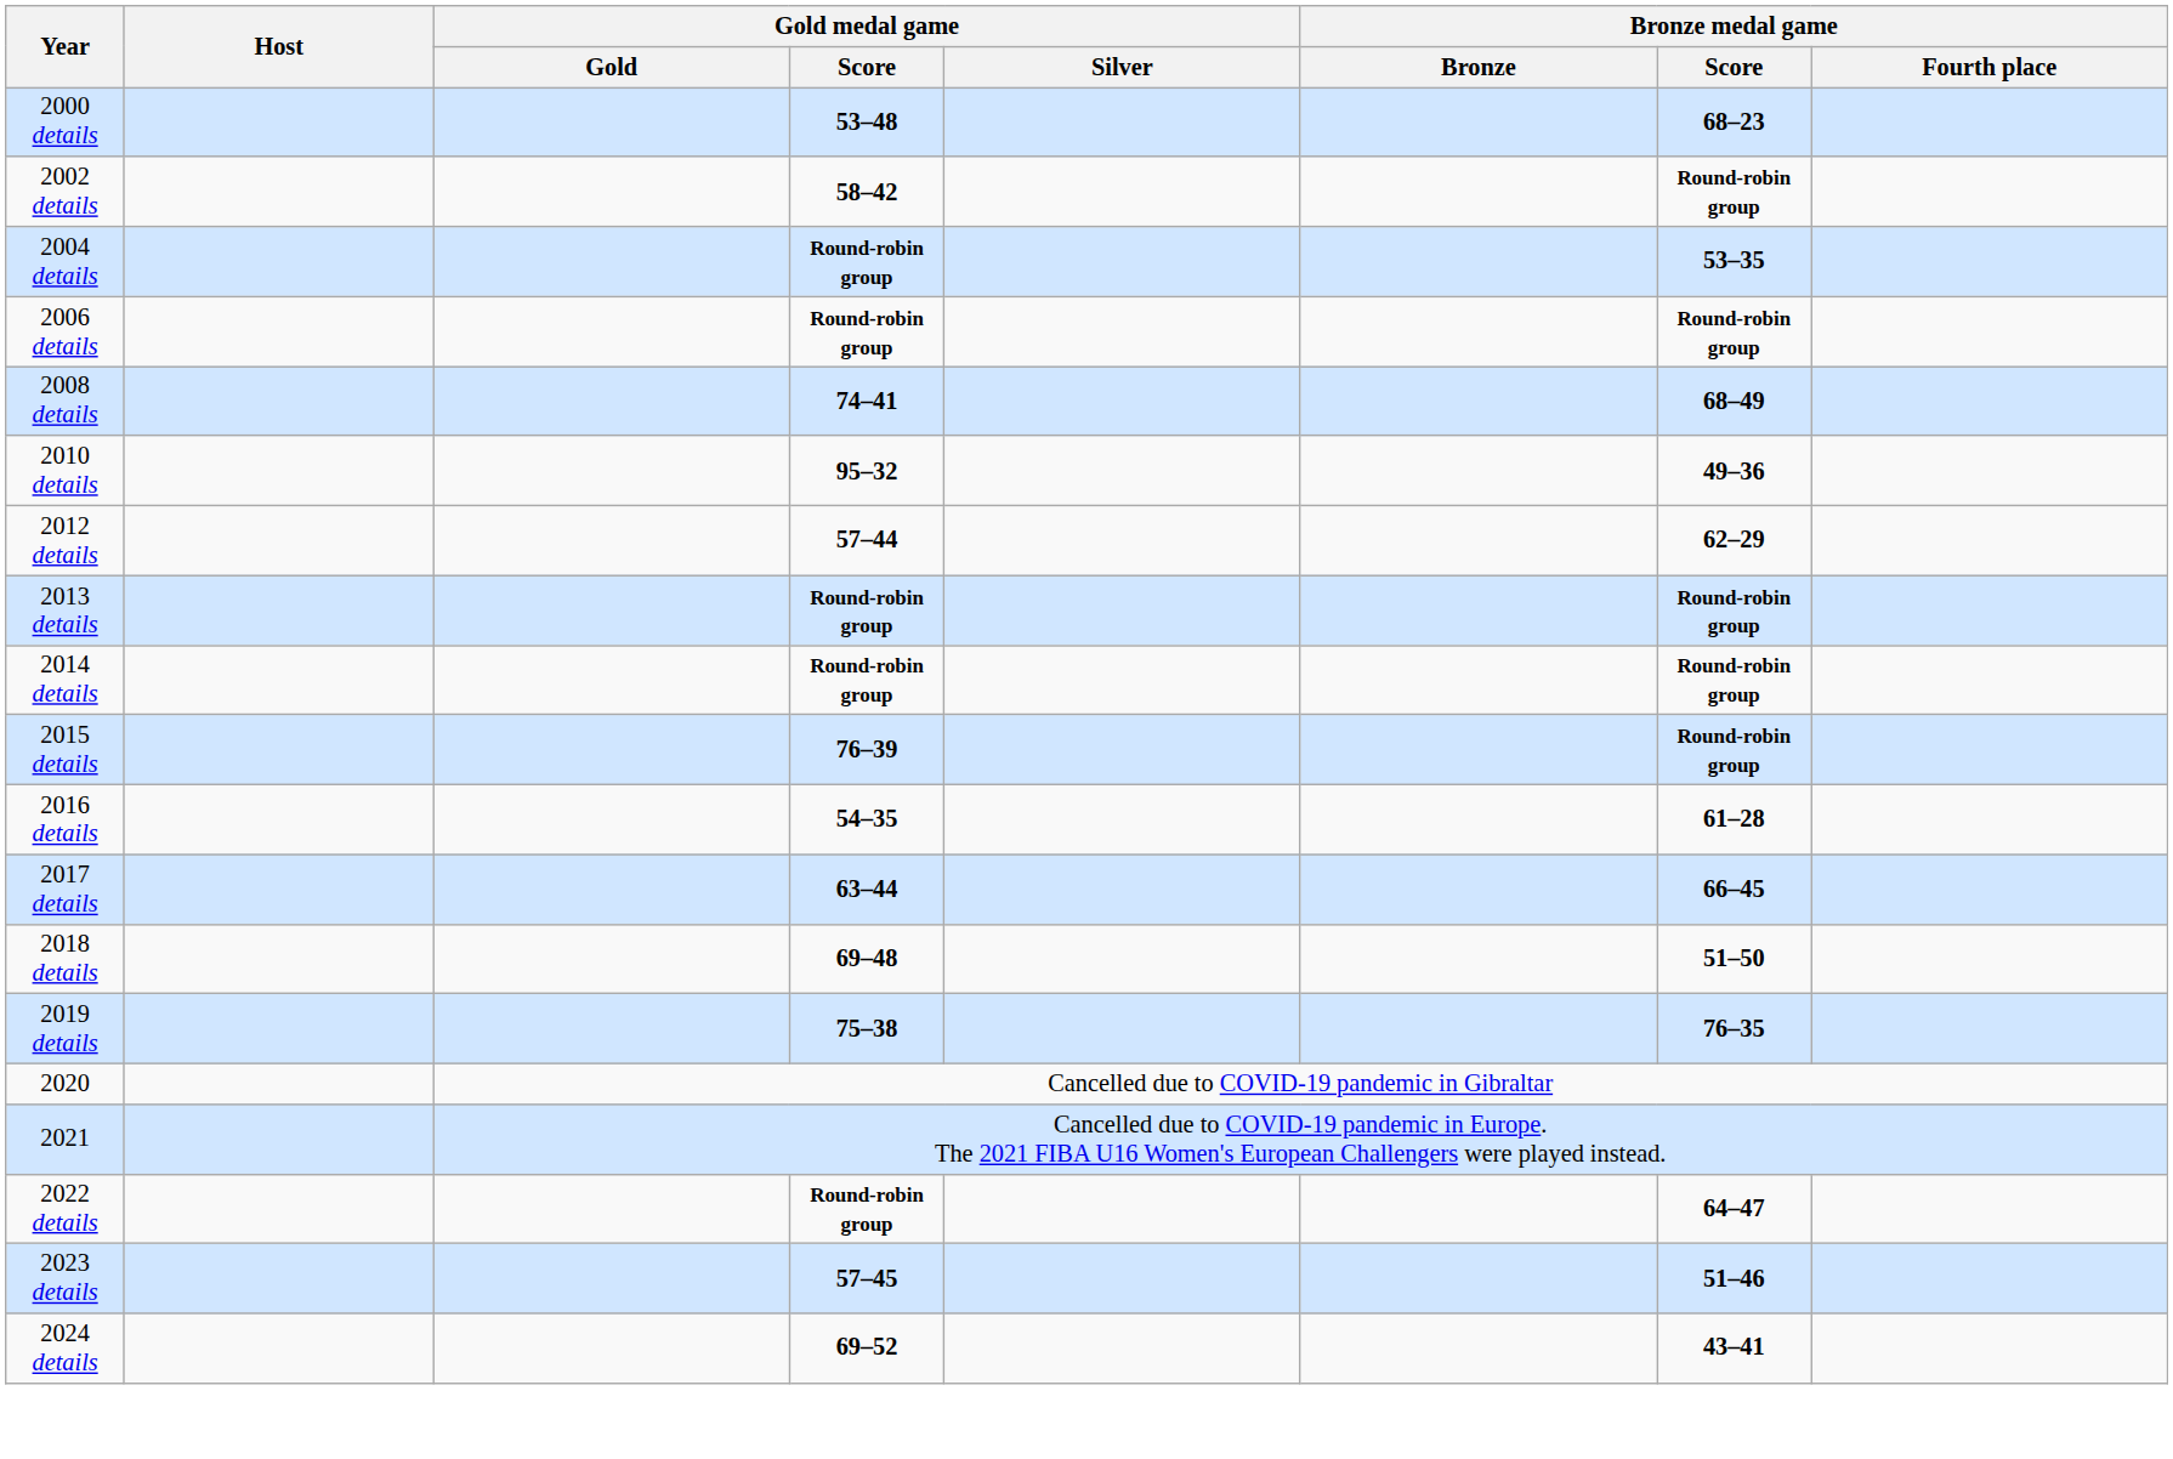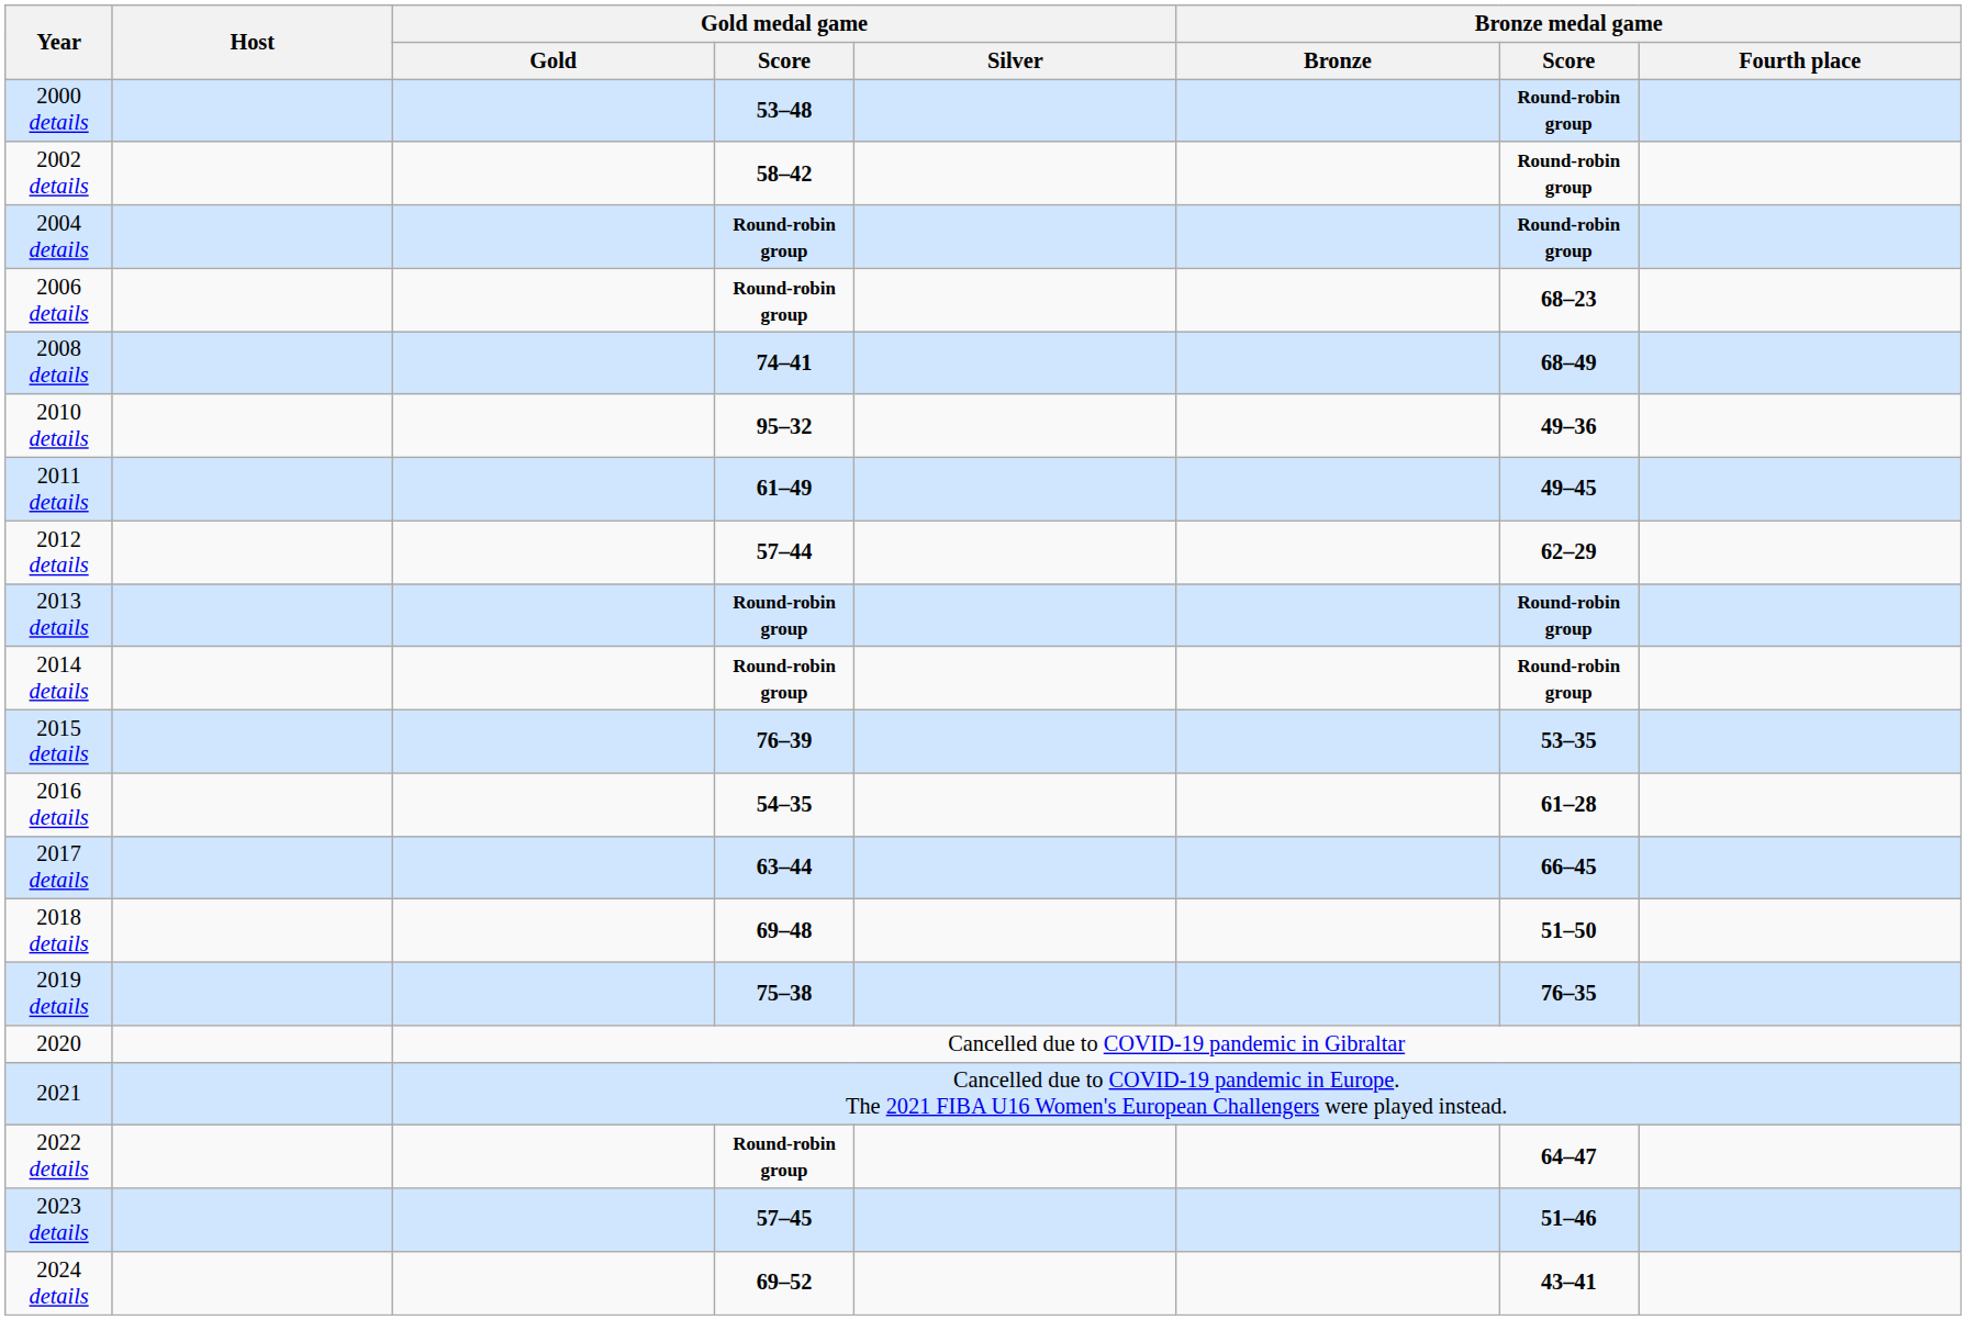 <table class=wikitable style="text-align:center; font-size:90%; width:100%">
 <tr>
 <th rowspan=2 width=5%>Year</th>
 <th rowspan=2 width=13%>Host</th>
 <th colspan=3>Gold medal game</th>
 <th colspan=3>Bronze medal game</th>
 </tr>
 <tr>
 <th width=15%>Gold</th>
 <th width=6.5%>Score</th>
 <th width=15%>Silver</th>
 <th width=15%>Bronze</th>
 <th width=6.5%>Score</th>
 <th width=15%>Fourth place</th>
 </tr>
 <tr style="background:#D0E6FF;">
 <td>2000<br><em><a href='#'>details</a></em></td>
 <td></td>
 <td><strong></strong></td>
 <td><strong>53–48</strong></td>
 <td></td>
 <td></td>
-<td><strong>68–23</strong></td>
+<td><strong><small>Round-robin group</small></strong></td>
 <td></td>
 </tr>
 <tr>
 <td>2002<br><em><a href='#'>details</a></em></td>
 <td></td>
 <td><strong></strong></td>
 <td><strong>58–42</strong></td>
 <td></td>
 <td></td>
 <td><strong><small>Round-robin group</small></strong></td>
 <td></td>
 </tr>
 <tr style="background:#D0E6FF;">
 <td>2004<br><em><a href='#'>details</a></em></td>
 <td></td>
 <td><strong></strong></td>
 <td><strong><small>Round-robin group</small></strong></td>
 <td></td>
 <td></td>
-<td><strong>53–35</strong></td>
+<td><strong><small>Round-robin group</small></strong></td>
 <td></td>
 </tr>
 <tr>
 <td>2006<br><em><a href='#'>details</a></em></td>
 <td></td>
 <td><strong></strong></td>
 <td><strong><small>Round-robin group</small></strong></td>
 <td></td>
 <td></td>
-<td><strong><small>Round-robin group</small></strong></td>
+<td><strong>68–23</strong></td>
 <td></td>
 </tr>
 <tr style="background:#D0E6FF;">
 <td>2008<br><em><a href='#'>details</a></em></td>
 <td></td>
 <td><strong></strong></td>
 <td><strong>74–41</strong></td>
 <td></td>
 <td></td>
 <td><strong>68–49</strong></td>
 <td></td>
 </tr>
 <tr>
 <td>2010<br><em><a href='#'>details</a></em></td>
 <td></td>
 <td><strong></strong></td>
 <td><strong>95–32</strong></td>
 <td></td>
 <td></td>
 <td><strong>49–36</strong></td>
+<td></td>
+</tr>
+<tr style="background:#D0E6FF;">
+<td>2011<br><em><a href='#'>details</a></em></td>
+<td></td>
+<td><strong></strong></td>
+<td><strong>61–49</strong></td>
+<td></td>
+<td></td>
+<td><strong>49–45</strong></td>
 <td></td>
 </tr>
 <tr>
 <td>2012<br><em><a href='#'>details</a></em></td>
 <td></td>
 <td><strong></strong></td>
 <td><strong>57–44</strong></td>
 <td></td>
 <td></td>
 <td><strong>62–29</strong></td>
 <td></td>
 </tr>
 <tr style="background:#D0E6FF;">
 <td>2013<br><em><a href='#'>details</a></em></td>
 <td></td>
 <td><strong></strong></td>
 <td><strong><small>Round-robin group</small></strong></td>
 <td></td>
 <td></td>
 <td><strong><small>Round-robin group</small></strong></td>
 <td></td>
 </tr>
 <tr>
 <td>2014<br><em><a href='#'>details</a></em></td>
 <td></td>
 <td><strong></strong></td>
 <td><strong><small>Round-robin group</small></strong></td>
 <td></td>
 <td></td>
 <td><strong><small>Round-robin group</small></strong></td>
 <td></td>
 </tr>
 <tr style="background:#D0E6FF;">
 <td>2015<br><em><a href='#'>details</a></em></td>
 <td></td>
 <td><strong></strong></td>
 <td><strong>76–39</strong></td>
 <td></td>
 <td></td>
-<td><strong><small>Round-robin group</small></strong></td>
+<td><strong>53–35</strong></td>
 <td></td>
 </tr>
 <tr>
 <td>2016<br><em><a href='#'>details</a></em></td>
 <td></td>
 <td><strong></strong></td>
 <td><strong>54–35</strong></td>
 <td></td>
 <td></td>
 <td><strong>61–28</strong></td>
 <td></td>
 </tr>
 <tr style="background:#D0E6FF;">
 <td>2017<br><em><a href='#'>details</a></em></td>
 <td></td>
 <td><strong></strong></td>
 <td><strong>63–44</strong></td>
 <td></td>
 <td></td>
 <td><strong>66–45</strong></td>
 <td></td>
 </tr>
 <tr>
 <td>2018<br><em><a href='#'>details</a></em></td>
 <td></td>
 <td><strong></strong></td>
 <td><strong>69–48</strong></td>
 <td></td>
 <td></td>
 <td><strong>51–50</strong></td>
 <td></td>
 </tr>
 <tr style="background:#D0E6FF;">
 <td>2019<br><em><a href='#'>details</a></em></td>
 <td></td>
 <td><strong></strong></td>
 <td><strong>75–38</strong></td>
 <td></td>
 <td></td>
 <td><strong>76–35</strong></td>
 <td></td>
 </tr>
 <tr>
 <td>2020</td>
 <td></td>
 <td colspan=6>Cancelled due to <a href='#'>COVID-19 pandemic in Gibraltar</a></td>
 </tr>
 <tr style="background:#D0E6FF;">
 <td>2021</td>
 <td></td>
 <td colspan=6>Cancelled due to <a href='#'>COVID-19 pandemic in Europe</a>.<br>The <a href='#'>2021 FIBA U16 Women's European Challengers</a> were played instead.</td>
 </tr>
 <tr>
 <td>2022<br><em><a href='#'>details</a></em></td>
 <td></td>
 <td><strong></strong></td>
 <td><strong><small>Round-robin group</small></strong></td>
 <td></td>
 <td></td>
 <td><strong>64–47</strong></td>
 <td></td>
 </tr>
 <tr style="background:#D0E6FF;">
 <td>2023<br><em><a href='#'>details</a></em></td>
 <td></td>
 <td><strong></strong></td>
 <td><strong>57–45</strong></td>
 <td></td>
 <td></td>
 <td><strong>51–46</strong></td>
 <td></td>
 </tr>
 <tr>
 <td>2024<br><em><a href='#'>details</a></em></td>
 <td></td>
 <td><strong></strong></td>
 <td><strong>69–52</strong></td>
 <td></td>
 <td></td>
 <td><strong>43–41</strong></td>
 <td></td>
 </tr>
 </table>
